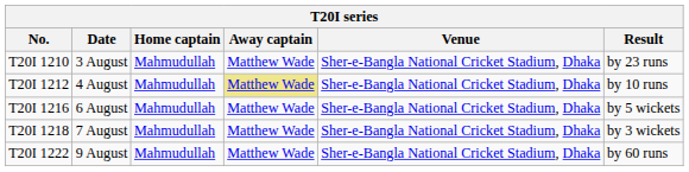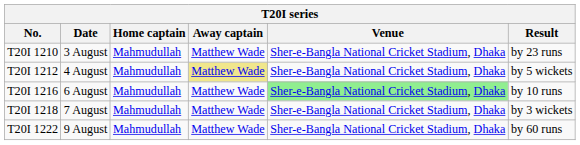 <table class="wikitable">
 <tr>
 <th colspan="9">T20I series</th>
 </tr>
 <tr>
 <th>No.</th>
 <th>Date</th>
 <th>Home captain</th>
 <th>Away captain</th>
 <th>Venue</th>
 <th>Result</th>
 </tr>
 <tr>
 <td>T20I 1210</td>
 <td>3 August</td>
 <td><a href='#'>Mahmudullah</a></td>
 <td><a href='#'>Matthew Wade</a></td>
 <td><a href='#'>Sher-e-Bangla National Cricket Stadium</a>, <a href='#'>Dhaka</a></td>
 <td> by 23 runs</td>
 </tr>
 <tr>
 <td>T20I 1212</td>
 <td>4 August</td>
 <td><a href='#'>Mahmudullah</a></td>
 <td style="background: khaki;"><a href='#'>Matthew Wade</a></td>
 <td><a href='#'>Sher-e-Bangla National Cricket Stadium</a>, <a href='#'>Dhaka</a></td>
-<td> by 10 runs</td>
+<td> by 5 wickets</td>
 </tr>
 <tr>
 <td>T20I 1216</td>
 <td>6 August</td>
 <td><a href='#'>Mahmudullah</a></td>
 <td><a href='#'>Matthew Wade</a></td>
-<td><a href='#'>Sher-e-Bangla National Cricket Stadium</a>, <a href='#'>Dhaka</a></td>
-<td> by 5 wickets</td>
+<td style="background: lightgreen;"><a href='#'>Sher-e-Bangla National Cricket Stadium</a>, <a href='#'>Dhaka</a></td>
+<td> by 10 runs</td>
 </tr>
 <tr>
 <td>T20I 1218</td>
 <td>7 August</td>
 <td><a href='#'>Mahmudullah</a></td>
 <td><a href='#'>Matthew Wade</a></td>
 <td><a href='#'>Sher-e-Bangla National Cricket Stadium</a>, <a href='#'>Dhaka</a></td>
 <td> by 3 wickets</td>
 </tr>
 <tr>
 <td>T20I 1222</td>
 <td>9 August</td>
 <td><a href='#'>Mahmudullah</a></td>
 <td><a href='#'>Matthew Wade</a></td>
 <td><a href='#'>Sher-e-Bangla National Cricket Stadium</a>, <a href='#'>Dhaka</a></td>
 <td> by 60 runs</td>
 </tr>
 </table>
